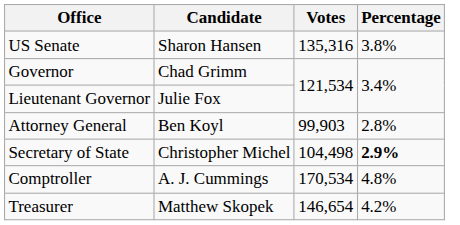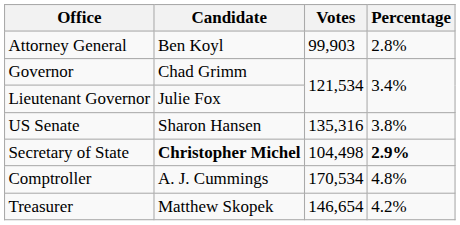 <table class="wikitable">
 <tr>
 <th>Office</th>
 <th>Candidate</th>
 <th>Votes</th>
 <th>Percentage</th>
 </tr>
 <tr>
-<td>US Senate</td>
-<td>Sharon Hansen</td>
-<td>135,316</td>
-<td>3.8%</td>
+<td>Attorney General</td>
+<td>Ben Koyl</td>
+<td>99,903</td>
+<td>2.8%</td>
 </tr>
 <tr>
 <td>Governor</td>
 <td>Chad Grimm</td>
 <td rowspan=2>121,534</td>
 <td rowspan=2>3.4%</td>
 </tr>
 <tr>
 <td>Lieutenant Governor</td>
 <td>Julie Fox</td>
 </tr>
 <tr>
-<td>Attorney General</td>
-<td>Ben Koyl</td>
-<td>99,903</td>
-<td>2.8%</td>
+<td>US Senate</td>
+<td>Sharon Hansen</td>
+<td>135,316</td>
+<td>3.8%</td>
 </tr>
 <tr>
 <td>Secretary of State</td>
-<td>Christopher Michel</td>
+<td><strong>Christopher Michel</strong></td>
 <td>104,498</td>
 <td><strong>2.9%</strong></td>
 </tr>
 <tr>
 <td>Comptroller</td>
 <td>A. J. Cummings</td>
 <td>170,534</td>
 <td>4.8%</td>
 </tr>
 <tr>
 <td>Treasurer</td>
 <td>Matthew Skopek</td>
 <td>146,654</td>
 <td>4.2%</td>
 </tr>
 </table>
